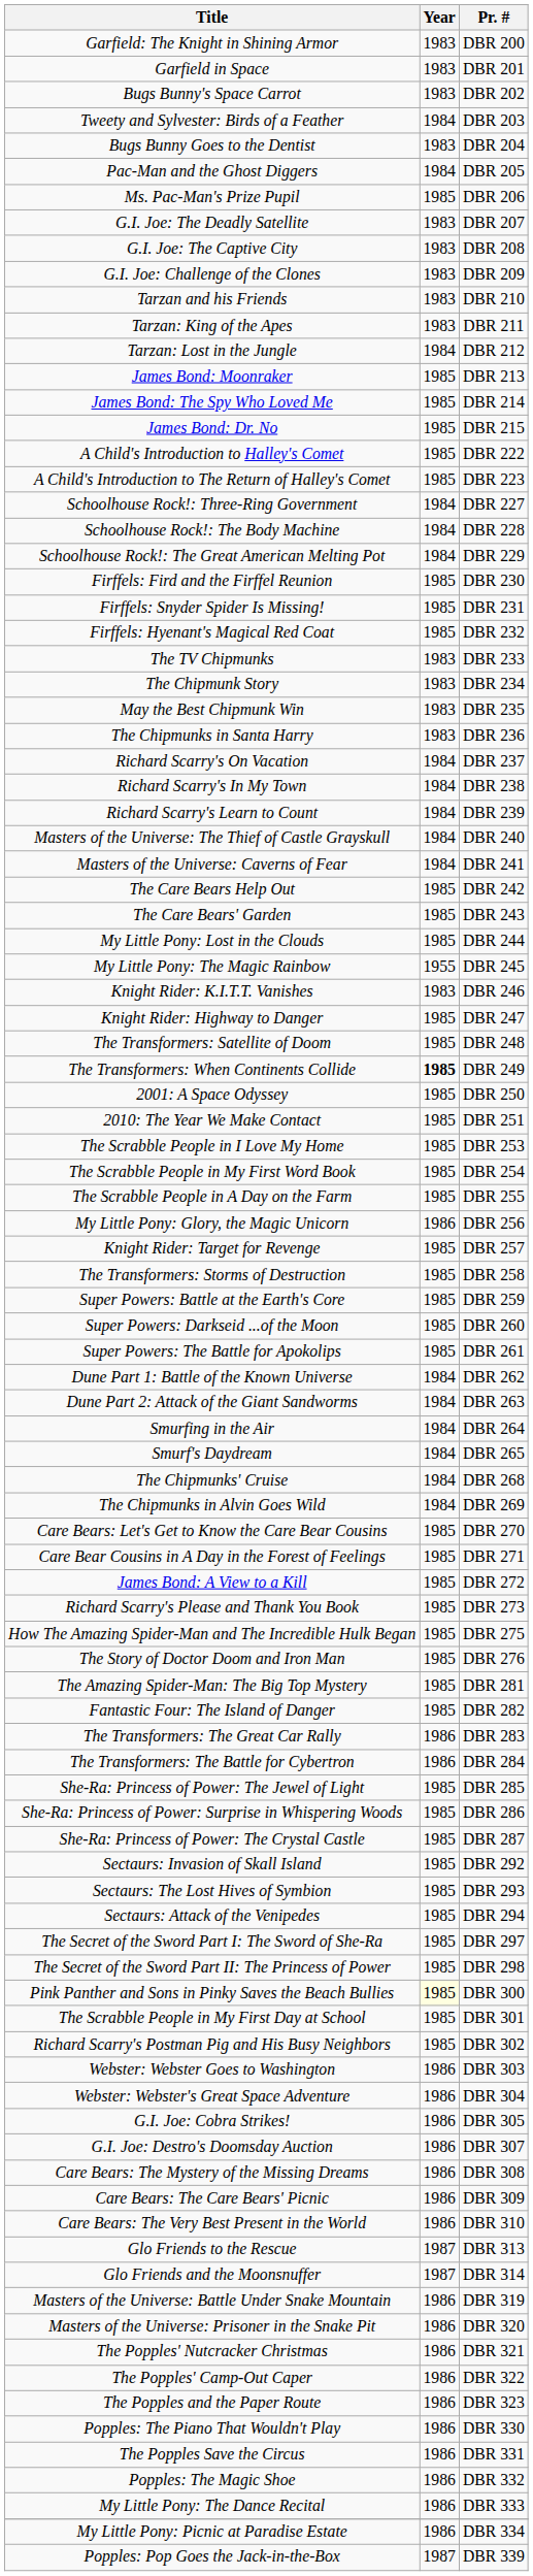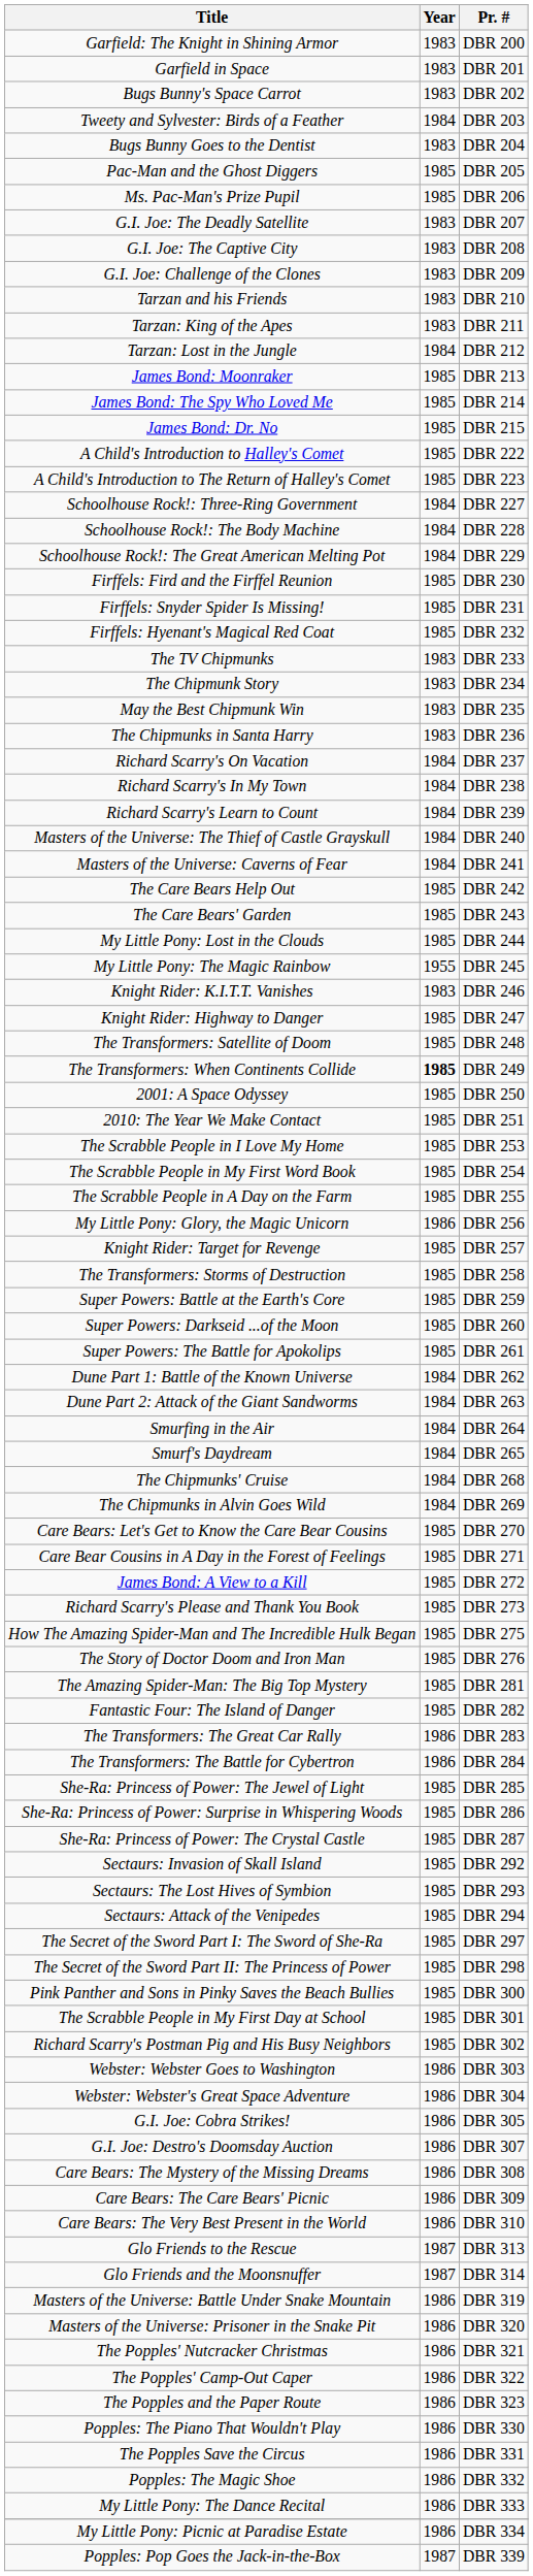 <table class="wikitable" style="text-align:center">
 <tr>
 <th>Title</th>
 <th>Year</th>
 <th>Pr. #</th>
 </tr>
 <tr>
 <td><em>Garfield: The Knight in Shining Armor</em></td>
 <td>1983</td>
 <td>DBR 200</td>
 </tr>
 <tr>
 <td><em>Garfield in Space</em></td>
 <td>1983</td>
 <td>DBR 201</td>
 </tr>
 <tr>
 <td><em>Bugs Bunny's Space Carrot</em></td>
 <td>1983</td>
 <td>DBR 202</td>
 </tr>
 <tr>
 <td><em>Tweety and Sylvester: Birds of a Feather</em></td>
 <td>1984</td>
 <td>DBR 203</td>
 </tr>
 <tr>
 <td><em>Bugs Bunny Goes to the Dentist</em></td>
 <td>1983</td>
 <td>DBR 204</td>
 </tr>
 <tr>
 <td><em>Pac-Man and the Ghost Diggers</em></td>
-<td>1984</td>
+<td>1985</td>
 <td>DBR 205</td>
 </tr>
 <tr>
 <td><em>Ms. Pac-Man's Prize Pupil</em></td>
 <td>1985</td>
 <td>DBR 206</td>
 </tr>
 <tr>
 <td><em>G.I. Joe: The Deadly Satellite</em></td>
 <td>1983</td>
 <td>DBR 207</td>
 </tr>
 <tr>
 <td><em>G.I. Joe: The Captive City</em></td>
 <td>1983</td>
 <td>DBR 208</td>
 </tr>
 <tr>
 <td><em>G.I. Joe: Challenge of the Clones</em></td>
 <td>1983</td>
 <td>DBR 209</td>
 </tr>
 <tr>
 <td><em>Tarzan and his Friends</em></td>
 <td>1983</td>
 <td>DBR 210</td>
 </tr>
 <tr>
 <td><em>Tarzan: King of the Apes</em></td>
 <td>1983</td>
 <td>DBR 211</td>
 </tr>
 <tr>
 <td><em>Tarzan: Lost in the Jungle</em></td>
 <td>1984</td>
 <td>DBR 212</td>
 </tr>
 <tr>
 <td><em><a href='#'>James Bond: Moonraker</a></em></td>
 <td>1985</td>
 <td>DBR 213</td>
 </tr>
 <tr>
 <td><em><a href='#'>James Bond: The Spy Who Loved Me</a></em></td>
 <td>1985</td>
 <td>DBR 214</td>
 </tr>
 <tr>
 <td><em><a href='#'>James Bond: Dr. No</a></em></td>
 <td>1985</td>
 <td>DBR 215</td>
 </tr>
 <tr>
 <td><em>A Child's Introduction to <a href='#'>Halley's Comet</a></em></td>
 <td>1985</td>
 <td>DBR 222</td>
 </tr>
 <tr>
 <td><em>A Child's Introduction to The Return of Halley's Comet</em></td>
 <td>1985</td>
 <td>DBR 223</td>
 </tr>
 <tr>
 <td><em>Schoolhouse Rock!: Three-Ring Government</em></td>
 <td>1984</td>
 <td>DBR 227</td>
 </tr>
 <tr>
 <td><em>Schoolhouse Rock!: The Body Machine</em></td>
 <td>1984</td>
 <td>DBR 228</td>
 </tr>
 <tr>
 <td><em>Schoolhouse Rock!: The Great American Melting Pot</em></td>
 <td>1984</td>
 <td>DBR 229</td>
 </tr>
 <tr>
 <td><em>Firffels: Fird and the Firffel Reunion</em></td>
 <td>1985</td>
 <td>DBR 230</td>
 </tr>
 <tr>
 <td><em>Firffels: Snyder Spider Is Missing!</em></td>
 <td>1985</td>
 <td>DBR 231</td>
 </tr>
 <tr>
 <td><em>Firffels: Hyenant's Magical Red Coat</em></td>
 <td>1985</td>
 <td>DBR 232</td>
 </tr>
 <tr>
 <td><em>The TV Chipmunks</em></td>
 <td>1983</td>
 <td>DBR 233</td>
 </tr>
 <tr>
 <td><em>The Chipmunk Story</em></td>
 <td>1983</td>
 <td>DBR 234</td>
 </tr>
 <tr>
 <td><em>May the Best Chipmunk Win</em></td>
 <td>1983</td>
 <td>DBR 235</td>
 </tr>
 <tr>
 <td><em>The Chipmunks in Santa Harry</em></td>
 <td>1983</td>
 <td>DBR 236</td>
 </tr>
 <tr>
 <td><em>Richard Scarry's On Vacation</em></td>
 <td>1984</td>
 <td>DBR 237</td>
 </tr>
 <tr>
 <td><em>Richard Scarry's In My Town</em></td>
 <td>1984</td>
 <td>DBR 238</td>
 </tr>
 <tr>
 <td><em>Richard Scarry's Learn to Count</em></td>
 <td>1984</td>
 <td>DBR 239</td>
 </tr>
 <tr>
 <td><em>Masters of the Universe: The Thief of Castle Grayskull</em></td>
 <td>1984</td>
 <td>DBR 240</td>
 </tr>
 <tr>
 <td><em>Masters of the Universe: Caverns of Fear</em></td>
 <td>1984</td>
 <td>DBR 241</td>
 </tr>
 <tr>
 <td><em>The Care Bears Help Out</em></td>
 <td>1985</td>
 <td>DBR 242</td>
 </tr>
 <tr>
 <td><em>The Care Bears' Garden</em></td>
 <td>1985</td>
 <td>DBR 243</td>
 </tr>
 <tr>
 <td><em>My Little Pony: Lost in the Clouds</em></td>
 <td>1985</td>
 <td>DBR 244</td>
 </tr>
 <tr>
 <td><em>My Little Pony: The Magic Rainbow</em></td>
 <td>1955</td>
 <td>DBR 245</td>
 </tr>
 <tr>
 <td><em>Knight Rider: K.I.T.T. Vanishes</em></td>
 <td>1983</td>
 <td>DBR 246</td>
 </tr>
 <tr>
 <td><em>Knight Rider: Highway to Danger</em></td>
 <td>1985</td>
 <td>DBR 247</td>
 </tr>
 <tr>
 <td><em>The Transformers: Satellite of Doom</em></td>
 <td>1985</td>
 <td>DBR 248</td>
 </tr>
 <tr>
 <td><em>The Transformers: When Continents Collide</em></td>
 <td><strong>1985</strong></td>
 <td>DBR 249</td>
 </tr>
 <tr>
 <td><em>2001: A Space Odyssey</em></td>
 <td>1985</td>
 <td>DBR 250</td>
 </tr>
 <tr>
 <td><em>2010: The Year We Make Contact</em></td>
 <td>1985</td>
 <td>DBR 251</td>
 </tr>
 <tr>
 <td><em>The Scrabble People in I Love My Home</em></td>
 <td>1985</td>
 <td>DBR 253</td>
 </tr>
 <tr>
 <td><em>The Scrabble People in My First Word Book</em></td>
 <td>1985</td>
 <td>DBR 254</td>
 </tr>
 <tr>
 <td><em>The Scrabble People in A Day on the Farm</em></td>
 <td>1985</td>
 <td>DBR 255</td>
 </tr>
 <tr>
 <td><em>My Little Pony: Glory, the Magic Unicorn</em></td>
 <td>1986</td>
 <td>DBR 256</td>
 </tr>
 <tr>
 <td><em>Knight Rider: Target for Revenge</em></td>
 <td>1985</td>
 <td>DBR 257</td>
 </tr>
 <tr>
 <td><em>The Transformers: Storms of Destruction</em></td>
 <td>1985</td>
 <td>DBR 258</td>
 </tr>
 <tr>
 <td><em>Super Powers: Battle at the Earth's Core</em></td>
 <td>1985</td>
 <td>DBR 259</td>
 </tr>
 <tr>
 <td><em>Super Powers: Darkseid ...of the Moon</em></td>
 <td>1985</td>
 <td>DBR 260</td>
 </tr>
 <tr>
 <td><em>Super Powers: The Battle for Apokolips</em></td>
 <td>1985</td>
 <td>DBR 261</td>
 </tr>
 <tr>
 <td><em>Dune Part 1: Battle of the Known Universe</em></td>
 <td>1984</td>
 <td>DBR 262</td>
 </tr>
 <tr>
 <td><em>Dune Part 2: Attack of the Giant Sandworms</em></td>
 <td>1984</td>
 <td>DBR 263</td>
 </tr>
 <tr>
 <td><em>Smurfing in the Air</em></td>
 <td>1984</td>
 <td>DBR 264</td>
 </tr>
 <tr>
 <td><em>Smurf's Daydream</em></td>
 <td>1984</td>
 <td>DBR 265</td>
 </tr>
 <tr>
 <td><em>The Chipmunks' Cruise</em></td>
 <td>1984</td>
 <td>DBR 268</td>
 </tr>
 <tr>
 <td><em>The Chipmunks in Alvin Goes Wild</em></td>
 <td>1984</td>
 <td>DBR 269</td>
 </tr>
 <tr>
 <td><em>Care Bears: Let's Get to Know the Care Bear Cousins</em></td>
 <td>1985</td>
 <td>DBR 270</td>
 </tr>
 <tr>
 <td><em>Care Bear Cousins in A Day in the Forest of Feelings</em></td>
 <td>1985</td>
 <td>DBR 271</td>
 </tr>
 <tr>
 <td><em><a href='#'>James Bond: A View to a Kill</a></em></td>
 <td>1985</td>
 <td>DBR 272</td>
 </tr>
 <tr>
 <td><em>Richard Scarry's Please and Thank You Book</em></td>
 <td>1985</td>
 <td>DBR 273</td>
 </tr>
 <tr>
 <td><em>How The Amazing Spider-Man and The Incredible Hulk Began</em></td>
 <td>1985</td>
 <td>DBR 275</td>
 </tr>
 <tr>
 <td><em>The Story of Doctor Doom and Iron Man</em></td>
 <td>1985</td>
 <td>DBR 276</td>
 </tr>
 <tr>
 <td><em>The Amazing Spider-Man: The Big Top Mystery</em></td>
 <td>1985</td>
 <td>DBR 281</td>
 </tr>
 <tr>
 <td><em>Fantastic Four: The Island of Danger</em></td>
 <td>1985</td>
 <td>DBR 282</td>
 </tr>
 <tr>
 <td><em>The Transformers: The Great Car Rally</em></td>
 <td>1986</td>
 <td>DBR 283</td>
 </tr>
 <tr>
 <td><em>The Transformers: The Battle for Cybertron</em></td>
 <td>1986</td>
 <td>DBR 284</td>
 </tr>
 <tr>
 <td><em>She-Ra: Princess of Power: The Jewel of Light</em></td>
 <td>1985</td>
 <td>DBR 285</td>
 </tr>
 <tr>
 <td><em>She-Ra: Princess of Power: Surprise in Whispering Woods</em></td>
 <td>1985</td>
 <td>DBR 286</td>
 </tr>
 <tr>
 <td><em>She-Ra: Princess of Power: The Crystal Castle</em></td>
 <td>1985</td>
 <td>DBR 287</td>
 </tr>
 <tr>
 <td><em>Sectaurs: Invasion of Skall Island</em></td>
 <td>1985</td>
 <td>DBR 292</td>
 </tr>
 <tr>
 <td><em>Sectaurs: The Lost Hives of Symbion</em></td>
 <td>1985</td>
 <td>DBR 293</td>
 </tr>
 <tr>
 <td><em>Sectaurs: Attack of the Venipedes</em></td>
 <td>1985</td>
 <td>DBR 294</td>
 </tr>
 <tr>
 <td><em>The Secret of the Sword Part I: The Sword of She-Ra</em></td>
 <td>1985</td>
 <td>DBR 297</td>
 </tr>
 <tr>
 <td><em>The Secret of the Sword Part II: The Princess of Power</em></td>
 <td>1985</td>
 <td>DBR 298</td>
 </tr>
 <tr>
 <td><em>Pink Panther and Sons in Pinky Saves the Beach Bullies</em></td>
-<td style="background: lightyellow;">1985</td>
+<td>1985</td>
 <td>DBR 300</td>
 </tr>
 <tr>
 <td><em>The Scrabble People in My First Day at School</em></td>
 <td>1985</td>
 <td>DBR 301</td>
 </tr>
 <tr>
 <td><em>Richard Scarry's Postman Pig and His Busy Neighbors</em></td>
 <td>1985</td>
 <td>DBR 302</td>
 </tr>
 <tr>
 <td><em>Webster: Webster Goes to Washington</em></td>
 <td>1986</td>
 <td>DBR 303</td>
 </tr>
 <tr>
 <td><em>Webster: Webster's Great Space Adventure</em></td>
 <td>1986</td>
 <td>DBR 304</td>
 </tr>
 <tr>
 <td><em>G.I. Joe: Cobra Strikes!</em></td>
 <td>1986</td>
 <td>DBR 305</td>
 </tr>
 <tr>
 <td><em>G.I. Joe: Destro's Doomsday Auction</em></td>
 <td>1986</td>
 <td>DBR 307</td>
 </tr>
 <tr>
 <td><em>Care Bears: The Mystery of the Missing Dreams</em></td>
 <td>1986</td>
 <td>DBR 308</td>
 </tr>
 <tr>
 <td><em>Care Bears: The Care Bears' Picnic</em></td>
 <td>1986</td>
 <td>DBR 309</td>
 </tr>
 <tr>
 <td><em>Care Bears: The Very Best Present in the World</em></td>
 <td>1986</td>
 <td>DBR 310</td>
 </tr>
 <tr>
 <td><em>Glo Friends to the Rescue</em></td>
 <td>1987</td>
 <td>DBR 313</td>
 </tr>
 <tr>
 <td><em>Glo Friends and the Moonsnuffer</em></td>
 <td>1987</td>
 <td>DBR 314</td>
 </tr>
 <tr>
 <td><em>Masters of the Universe: Battle Under Snake Mountain</em></td>
 <td>1986</td>
 <td>DBR 319</td>
 </tr>
 <tr>
 <td><em>Masters of the Universe: Prisoner in the Snake Pit</em></td>
 <td>1986</td>
 <td>DBR 320</td>
 </tr>
 <tr>
 <td><em>The Popples' Nutcracker Christmas</em></td>
 <td>1986</td>
 <td>DBR 321</td>
 </tr>
 <tr>
 <td><em>The Popples' Camp-Out Caper</em></td>
 <td>1986</td>
 <td>DBR 322</td>
 </tr>
 <tr>
 <td><em>The Popples and the Paper Route</em></td>
 <td>1986</td>
 <td>DBR 323</td>
 </tr>
 <tr>
 <td><em>Popples: The Piano That Wouldn't Play</em></td>
 <td>1986</td>
 <td>DBR 330</td>
 </tr>
 <tr>
 <td><em>The Popples Save the Circus</em></td>
 <td>1986</td>
 <td>DBR 331</td>
 </tr>
 <tr>
 <td><em>Popples: The Magic Shoe</em></td>
 <td>1986</td>
 <td>DBR 332</td>
 </tr>
 <tr>
 <td><em>My Little Pony: The Dance Recital</em></td>
 <td>1986</td>
 <td>DBR 333</td>
 </tr>
 <tr>
 </tr>
 <tr>
 <td><em>My Little Pony: Picnic at Paradise Estate</em></td>
 <td>1986</td>
 <td>DBR 334</td>
 </tr>
 <tr>
 <td><em>Popples: Pop Goes the Jack-in-the-Box</em></td>
 <td>1987</td>
 <td>DBR 339</td>
 </tr>
 </table>
